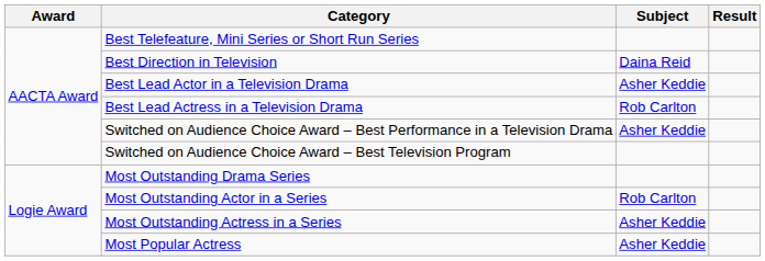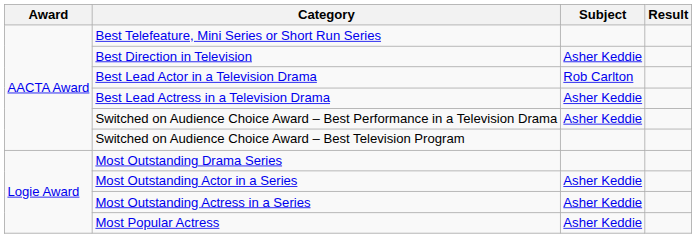 <table class="wikitable">
 <tr>
 <th>Award</th>
 <th>Category</th>
 <th>Subject</th>
 <th>Result</th>
 </tr>
 <tr>
 <td rowspan='6'><a href='#'>AACTA Award</a></td>
 <td><a href='#'>Best Telefeature, Mini Series or Short Run Series</a></td>
 <td></td>
 <td></td>
 </tr>
 <tr>
 <td><a href='#'>Best Direction in Television</a></td>
-<td><a href='#'>Daina Reid</a></td>
+<td><a href='#'>Asher Keddie</a></td>
 <td></td>
 </tr>
 <tr>
 <td><a href='#'>Best Lead Actor in a Television Drama</a></td>
-<td><a href='#'>Asher Keddie</a></td>
+<td><a href='#'>Rob Carlton</a></td>
 <td></td>
 </tr>
 <tr>
 <td><a href='#'>Best Lead Actress in a Television Drama</a></td>
-<td><a href='#'>Rob Carlton</a></td>
+<td><a href='#'>Asher Keddie</a></td>
 <td></td>
 </tr>
 <tr>
 <td>Switched on Audience Choice Award – Best Performance in a Television Drama</td>
 <td><a href='#'>Asher Keddie</a></td>
 <td></td>
 </tr>
 <tr>
 <td>Switched on Audience Choice Award – Best Television Program</td>
 <td></td>
 <td></td>
 </tr>
 <tr>
 <td rowspan='4'><a href='#'>Logie Award</a></td>
 <td><a href='#'>Most Outstanding Drama Series</a></td>
 <td></td>
 <td></td>
 </tr>
 <tr>
 <td><a href='#'>Most Outstanding Actor in a Series</a></td>
-<td><a href='#'>Rob Carlton</a></td>
+<td><a href='#'>Asher Keddie</a></td>
 <td></td>
 </tr>
 <tr>
 <td><a href='#'>Most Outstanding Actress in a Series</a></td>
 <td><a href='#'>Asher Keddie</a></td>
 <td></td>
 </tr>
 <tr>
 <td><a href='#'>Most Popular Actress</a></td>
 <td><a href='#'>Asher Keddie</a></td>
 <td></td>
 </tr>
 </table>
